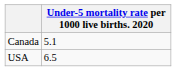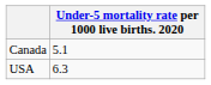 <table class=wikitable style="float:right; clear:right;">
 <tr>
 <th></th>
 <th style=max-width:12em><a href='#'>Under-5 mortality rate</a> per 1000 live births. 2020</th>
 </tr>
 <tr>
 <td>Canada</td>
 <td>5.1</td>
 </tr>
 <tr>
 <td>USA</td>
-<td>6.5</td>
+<td>6.3</td>
 </tr>
 </table>
